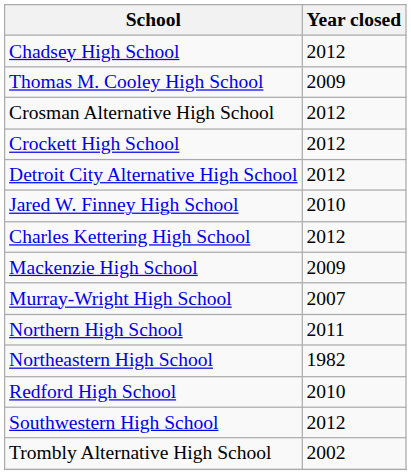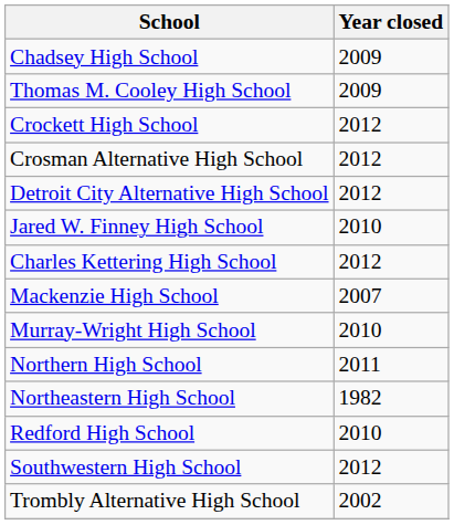 <table class="wikitable sortable">
 <tr>
 <th>School</th>
 <th>Year closed</th>
 </tr>
 <tr>
 <td><a href='#'>Chadsey High School</a></td>
-<td>2012</td>
+<td>2009</td>
 </tr>
 <tr>
 <td><a href='#'>Thomas M. Cooley High School</a></td>
 <td>2009</td>
 </tr>
 <tr>
-<td>Crosman Alternative High School</td>
+<td><a href='#'>Crockett High School</a></td>
 <td>2012</td>
 </tr>
 <tr>
-<td><a href='#'>Crockett High School</a></td>
+<td>Crosman Alternative High School</td>
 <td>2012</td>
 </tr>
 <tr>
 <td><a href='#'>Detroit City Alternative High School</a></td>
 <td>2012</td>
 </tr>
 <tr>
 <td><a href='#'>Jared W. Finney High School</a></td>
 <td>2010</td>
 </tr>
 <tr>
 <td><a href='#'>Charles Kettering High School</a></td>
 <td>2012</td>
 </tr>
 <tr>
 <td><a href='#'>Mackenzie High School</a></td>
-<td>2009</td>
+<td>2007</td>
 </tr>
 <tr>
 <td><a href='#'>Murray-Wright High School</a></td>
-<td>2007</td>
+<td>2010</td>
 </tr>
 <tr>
 <td><a href='#'>Northern High School</a></td>
 <td>2011</td>
 </tr>
 <tr>
 <td><a href='#'>Northeastern High School</a></td>
 <td>1982</td>
 </tr>
 <tr>
 <td><a href='#'>Redford High School</a></td>
 <td>2010</td>
 </tr>
 <tr>
 <td><a href='#'>Southwestern High School</a></td>
 <td>2012</td>
 </tr>
 <tr>
 <td>Trombly Alternative High School</td>
 <td>2002</td>
 </tr>
 <tr>
 </tr>
 </table>
